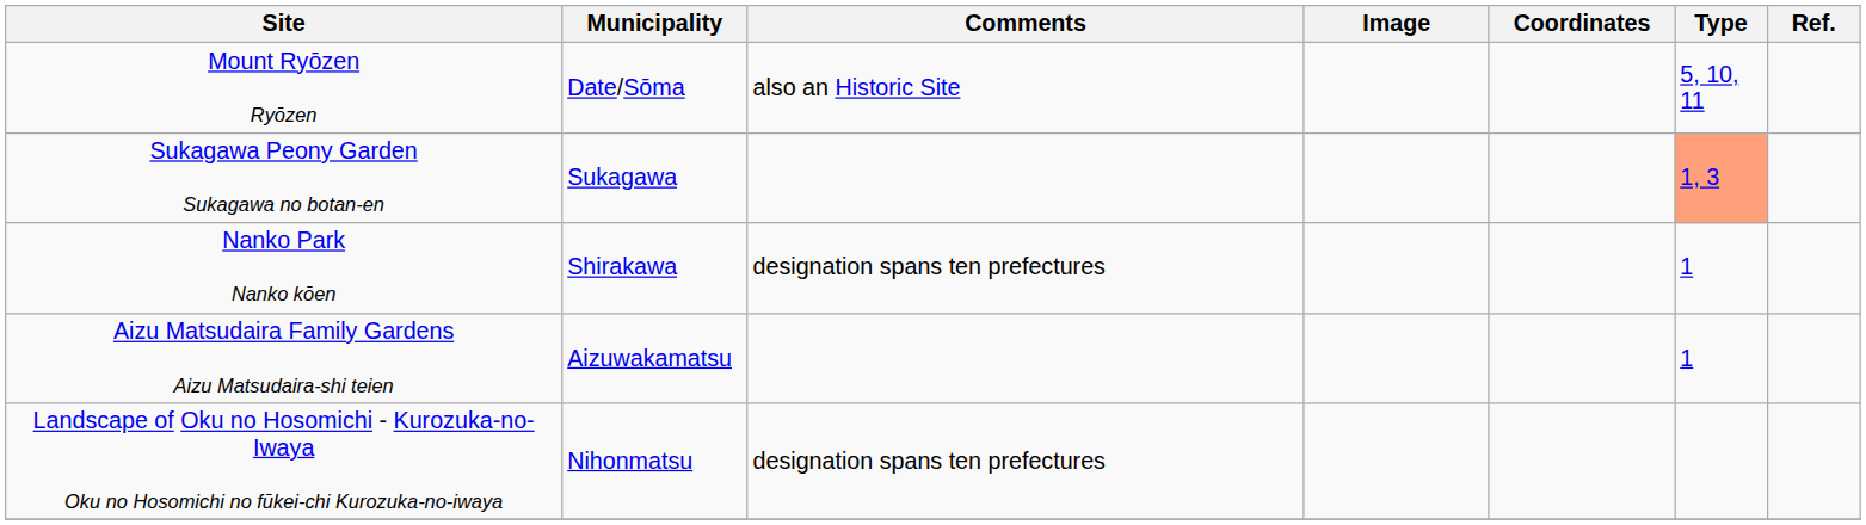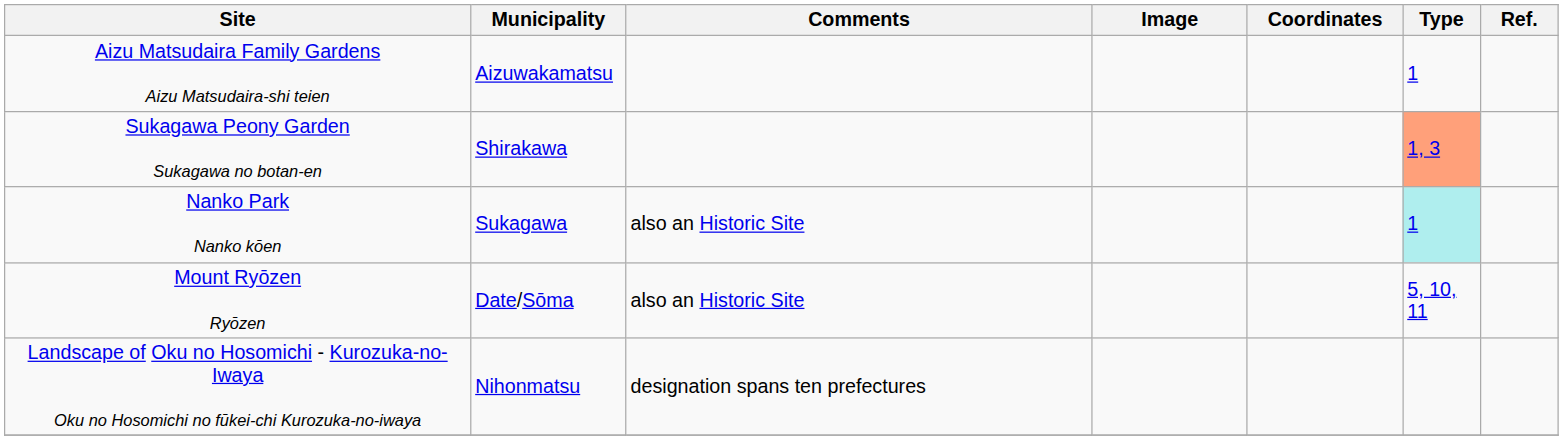 <table class="wikitable sortable"  style="width:100%;">
 <tr>
 <th width="30%" align="left">Site</th>
 <th width="10%" align="left">Municipality</th>
 <th width="30%" align="left" class="unsortable">Comments</th>
 <th width="10%" align="left"  class="unsortable">Image</th>
 <th width="10%" align="left" class="unsortable">Coordinates</th>
 <th width="5%" align="left">Type</th>
 <th width="5%" align="left"  class="unsortable">Ref.</th>
 </tr>
 <tr>
-<td align="center"><a href='#'>Mount Ryōzen</a><br><br><small><em>Ryōzen</em></small></td>
-<td><a href='#'>Date</a>/<a href='#'>Sōma</a></td>
-<td>also an <a href='#'>Historic Site</a></td>
+<td align="center"><a href='#'>Aizu Matsudaira Family Gardens</a><br><br><small><em>Aizu Matsudaira-shi teien</em></small></td>
+<td><a href='#'>Aizuwakamatsu</a></td>
 <td></td>
 <td></td>
-<td><a href='#'>5, 10, 11</a></td>
+<td></td>
+<td><a href='#'>1</a></td>
 <td></td>
 </tr>
 <tr>
 <td align="center"><a href='#'>Sukagawa Peony Garden</a><br><br><small><em>Sukagawa no botan-en</em></small></td>
-<td><a href='#'>Sukagawa</a></td>
+<td><a href='#'>Shirakawa</a></td>
 <td></td>
 <td></td>
 <td></td>
 <td style="background: lightsalmon;"><a href='#'>1, 3</a></td>
 <td></td>
 </tr>
 <tr>
 <td align="center"><a href='#'>Nanko Park</a><br><br><small><em>Nanko kōen</em></small></td>
-<td><a href='#'>Shirakawa</a></td>
-<td>designation spans ten prefectures</td>
+<td><a href='#'>Sukagawa</a></td>
+<td>also an <a href='#'>Historic Site</a></td>
 <td></td>
 <td></td>
-<td><a href='#'>1</a></td>
+<td style="background: paleturquoise;"><a href='#'>1</a></td>
 <td></td>
 </tr>
 <tr>
-<td align="center"><a href='#'>Aizu Matsudaira Family Gardens</a><br><br><small><em>Aizu Matsudaira-shi teien</em></small></td>
-<td><a href='#'>Aizuwakamatsu</a></td>
+<td align="center"><a href='#'>Mount Ryōzen</a><br><br><small><em>Ryōzen</em></small></td>
+<td><a href='#'>Date</a>/<a href='#'>Sōma</a></td>
+<td>also an <a href='#'>Historic Site</a></td>
 <td></td>
 <td></td>
-<td></td>
-<td><a href='#'>1</a></td>
+<td><a href='#'>5, 10, 11</a></td>
 <td></td>
 </tr>
 <tr>
 <td align="center"><a href='#'>Landscape of</a> <a href='#'>Oku no Hosomichi</a> - <a href='#'>Kurozuka-no-Iwaya</a><br><br><small><em>Oku no Hosomichi no fūkei-chi Kurozuka-no-iwaya</em></small></td>
 <td><a href='#'>Nihonmatsu</a></td>
 <td>designation spans ten prefectures</td>
 <td></td>
 <td></td>
 <td></td>
 <td></td>
 </tr>
 <tr>
 </tr>
 </table>
